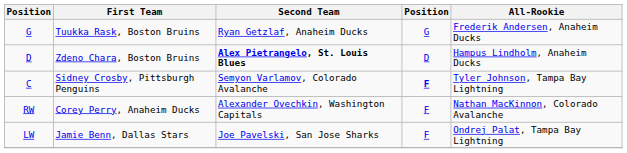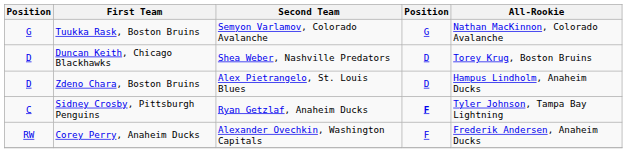 <table class="wikitable">
 <tr>
 <th>Position</th>
 <th>First Team</th>
 <th>Second Team</th>
 <th>Position</th>
 <th>All-Rookie</th>
 </tr>
 <tr>
 <td align=center><a href='#'>G</a></td>
 <td><a href='#'>Tuukka Rask</a>, Boston Bruins</td>
-<td><a href='#'>Ryan Getzlaf</a>, Anaheim Ducks</td>
+<td><a href='#'>Semyon Varlamov</a>, Colorado Avalanche</td>
 <td align=center><a href='#'>G</a></td>
-<td><a href='#'>Frederik Andersen</a>, Anaheim Ducks</td>
+<td><a href='#'>Nathan MacKinnon</a>, Colorado Avalanche</td>
+</tr>
+<tr>
+<td align=center><a href='#'>D</a></td>
+<td><a href='#'>Duncan Keith</a>, Chicago Blackhawks</td>
+<td><a href='#'>Shea Weber</a>, Nashville Predators</td>
+<td align=center><a href='#'>D</a></td>
+<td><a href='#'>Torey Krug</a>, Boston Bruins</td>
 </tr>
 <tr>
 <td align=center><a href='#'>D</a></td>
 <td><a href='#'>Zdeno Chara</a>, Boston Bruins</td>
-<td><strong><a href='#'>Alex Pietrangelo</a>, St. Louis Blues</strong></td>
+<td><a href='#'>Alex Pietrangelo</a>, St. Louis Blues</td>
 <td align=center><a href='#'>D</a></td>
 <td><a href='#'>Hampus Lindholm</a>, Anaheim Ducks</td>
 </tr>
 <tr>
 <td align=center><a href='#'>C</a></td>
 <td><a href='#'>Sidney Crosby</a>, Pittsburgh Penguins</td>
-<td><a href='#'>Semyon Varlamov</a>, Colorado Avalanche</td>
+<td><a href='#'>Ryan Getzlaf</a>, Anaheim Ducks</td>
 <td align=center><strong><a href='#'>F</a></strong></td>
 <td><a href='#'>Tyler Johnson</a>, Tampa Bay Lightning</td>
 </tr>
 <tr>
 <td align=center><a href='#'>RW</a></td>
 <td><a href='#'>Corey Perry</a>, Anaheim Ducks</td>
 <td><a href='#'>Alexander Ovechkin</a>, Washington Capitals</td>
 <td align=center><a href='#'>F</a></td>
-<td><a href='#'>Nathan MacKinnon</a>, Colorado Avalanche</td>
-</tr>
-<tr>
-<td align=center><a href='#'>LW</a></td>
-<td><a href='#'>Jamie Benn</a>, Dallas Stars</td>
-<td><a href='#'>Joe Pavelski</a>, San Jose Sharks</td>
-<td align=center><a href='#'>F</a></td>
-<td><a href='#'>Ondrej Palat</a>, Tampa Bay Lightning</td>
+<td><a href='#'>Frederik Andersen</a>, Anaheim Ducks</td>
 </tr>
 <tr>
 </tr>
 </table>
